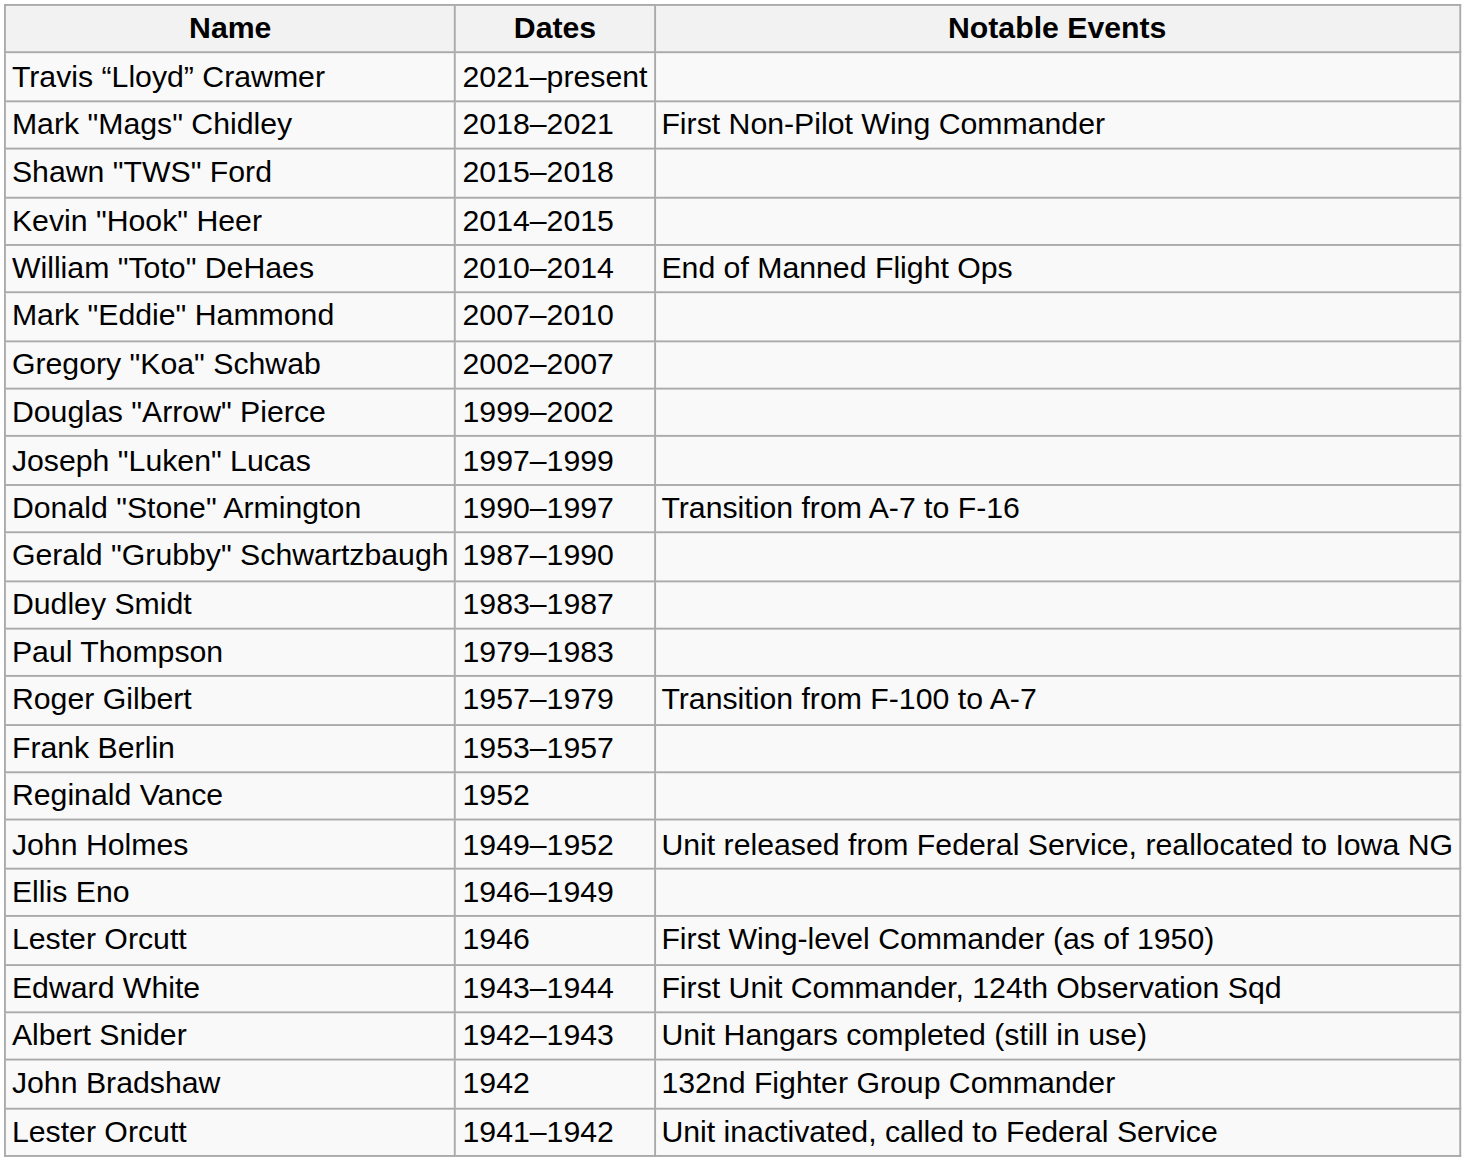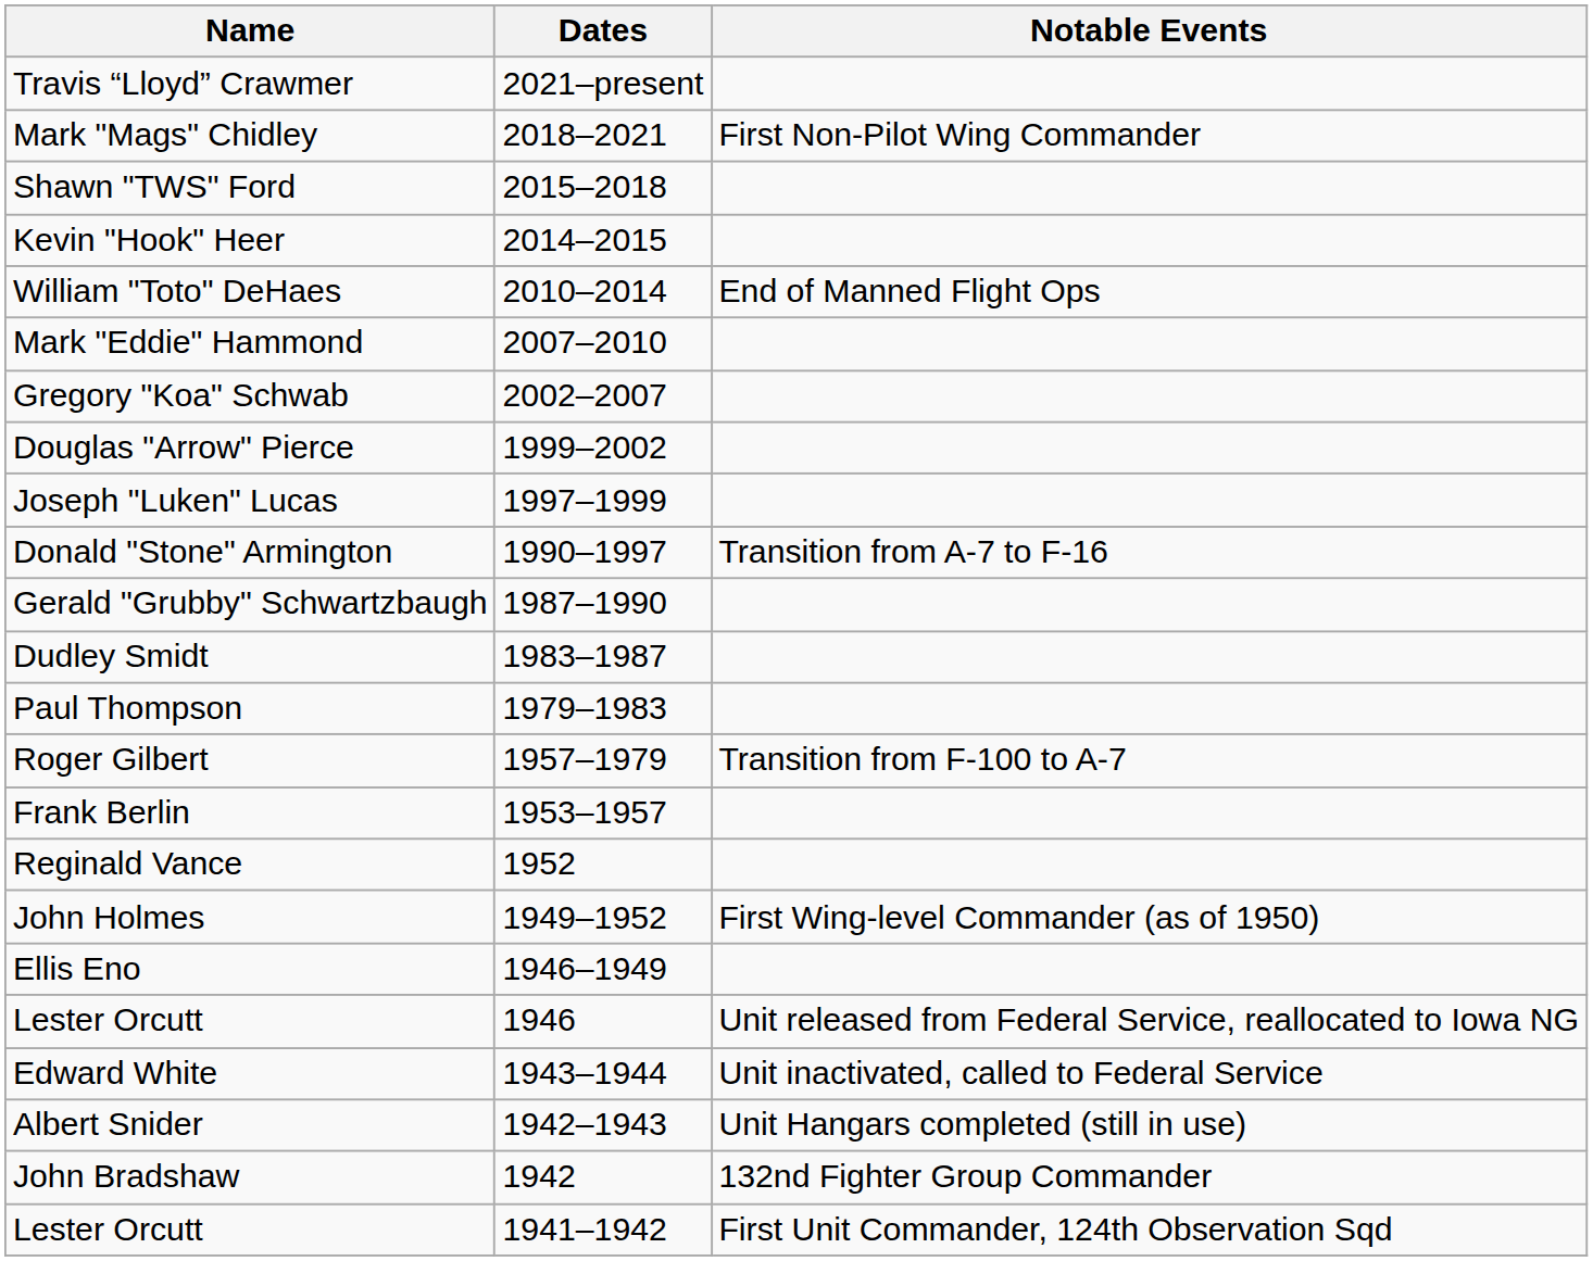 <table class="wikitable sortable">
 <tr>
 <th>Name</th>
 <th>Dates</th>
 <th>Notable Events</th>
 </tr>
 <tr>
 <td>Travis “Lloyd” Crawmer</td>
 <td>2021–present</td>
 <td></td>
 </tr>
 <tr>
 <td>Mark "Mags" Chidley</td>
 <td>2018–2021</td>
 <td>First Non-Pilot Wing Commander</td>
 </tr>
 <tr>
 <td>Shawn "TWS" Ford</td>
 <td>2015–2018</td>
 <td></td>
 </tr>
 <tr>
 <td>Kevin "Hook" Heer</td>
 <td>2014–2015</td>
 <td></td>
 </tr>
 <tr>
 <td>William "Toto" DeHaes</td>
 <td>2010–2014</td>
 <td>End of Manned Flight Ops</td>
 </tr>
 <tr>
 <td>Mark "Eddie" Hammond</td>
 <td>2007–2010</td>
 <td></td>
 </tr>
 <tr>
 <td>Gregory "Koa" Schwab</td>
 <td>2002–2007</td>
 <td></td>
 </tr>
 <tr>
 <td>Douglas "Arrow" Pierce</td>
 <td>1999–2002</td>
 <td></td>
 </tr>
 <tr>
 <td>Joseph "Luken" Lucas</td>
 <td>1997–1999</td>
 <td></td>
 </tr>
 <tr>
 <td>Donald "Stone" Armington</td>
 <td>1990–1997</td>
 <td>Transition from A-7 to F-16</td>
 </tr>
 <tr>
 <td>Gerald "Grubby" Schwartzbaugh</td>
 <td>1987–1990</td>
 <td></td>
 </tr>
 <tr>
 <td>Dudley Smidt</td>
 <td>1983–1987</td>
 <td></td>
 </tr>
 <tr>
 <td>Paul Thompson</td>
 <td>1979–1983</td>
 <td></td>
 </tr>
 <tr>
 <td>Roger Gilbert</td>
 <td>1957–1979</td>
 <td>Transition from F-100 to A-7</td>
 </tr>
 <tr>
 <td>Frank Berlin</td>
 <td>1953–1957</td>
 <td></td>
 </tr>
 <tr>
 <td>Reginald Vance</td>
 <td>1952</td>
 <td></td>
 </tr>
 <tr>
 <td>John Holmes</td>
 <td>1949–1952</td>
-<td>Unit released from Federal Service, reallocated to Iowa NG</td>
+<td>First Wing-level Commander (as of 1950)</td>
 </tr>
 <tr>
 <td>Ellis Eno</td>
 <td>1946–1949</td>
 <td></td>
 </tr>
 <tr>
 <td>Lester Orcutt</td>
 <td>1946</td>
-<td>First Wing-level Commander (as of 1950)</td>
+<td>Unit released from Federal Service, reallocated to Iowa NG</td>
 </tr>
 <tr>
 <td>Edward White</td>
 <td>1943–1944</td>
-<td>First Unit Commander, 124th Observation Sqd</td>
+<td>Unit inactivated, called to Federal Service</td>
 </tr>
 <tr>
 <td>Albert Snider</td>
 <td>1942–1943</td>
 <td>Unit Hangars completed (still in use)</td>
 </tr>
 <tr>
 <td>John Bradshaw</td>
 <td>1942</td>
 <td>132nd Fighter Group Commander</td>
 </tr>
 <tr>
 <td>Lester Orcutt</td>
 <td>1941–1942</td>
-<td>Unit inactivated, called to Federal Service</td>
+<td>First Unit Commander, 124th Observation Sqd</td>
 </tr>
 </table>
